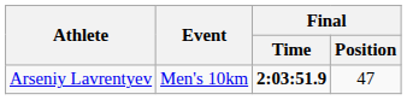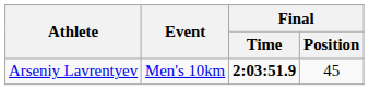 <table class="wikitable" border="1" style="font-size:90%">
 <tr>
 <th rowspan=2>Athlete</th>
 <th rowspan=2>Event</th>
 <th colspan=2>Final</th>
 </tr>
 <tr>
 <th>Time</th>
 <th>Position</th>
 </tr>
 <tr>
 <td rowspan=1><a href='#'>Arseniy Lavrentyev</a></td>
 <td><a href='#'>Men's 10km</a></td>
 <td align=center><strong>2:03:51.9</strong></td>
-<td align=center>47</td>
+<td align=center>45</td>
 </tr>
 </table>
